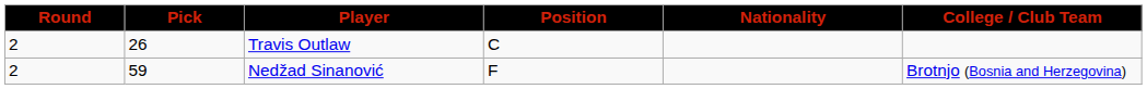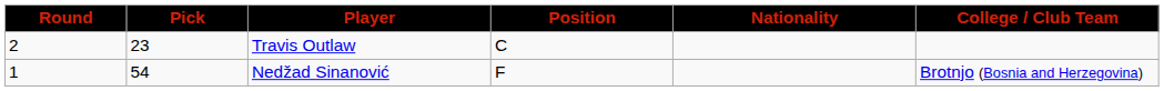 <table class="wikitable sortable sortable">
 <tr>
 <th style="background:#000000; color:#D1210A"  width="10%">Round</th>
 <th style="background:#000000; color:#D1210A"  width="10%">Pick</th>
 <th style="background:#000000; color:#D1210A"  width="20%">Player</th>
 <th style="background:#000000; color:#D1210A"  width="15%">Position</th>
 <th style="background:#000000; color:#D1210A"  width="20%">Nationality</th>
 <th style="background:#000000; color:#D1210A"  width="20%">College / Club Team</th>
 </tr>
 <tr>
 <td>2</td>
-<td>26</td>
+<td>23</td>
 <td><a href='#'>Travis Outlaw</a></td>
 <td>C</td>
 <td></td>
 <td></td>
 </tr>
 <tr>
-<td>2</td>
-<td>59</td>
+<td>1</td>
+<td>54</td>
 <td><a href='#'>Nedžad Sinanović</a></td>
 <td>F</td>
 <td></td>
 <td><a href='#'>Brotnjo</a> <small>(<a href='#'>Bosnia and Herzegovina</a>)</small></td>
 </tr>
 </table>
